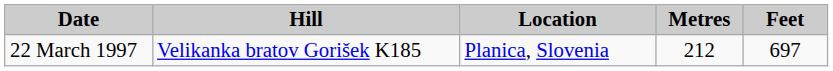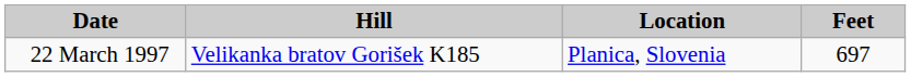 <table class="wikitable sortable" style="text-align:left; line-height:16px; width:40%;">
 <tr>
 <th style="background-color: #ccc;" width="85">Date</th>
 <th style="background-color: #ccc;" width="185">Hill</th>
 <th style="background-color: #ccc;" width="115">Location</th>
-<th style="background-color: #ccc;" width="45">Metres</th>
 <th style="background-color: #ccc;" width="45">Feet</th>
 </tr>
 <tr>
 <td align=right>22 March 1997  </td>
 <td><a href='#'>Velikanka bratov Gorišek</a> K185</td>
 <td><a href='#'>Planica</a>, <a href='#'>Slovenia</a></td>
-<td align=center>212</td>
 <td align=center>697</td>
 </tr>
 </table>
